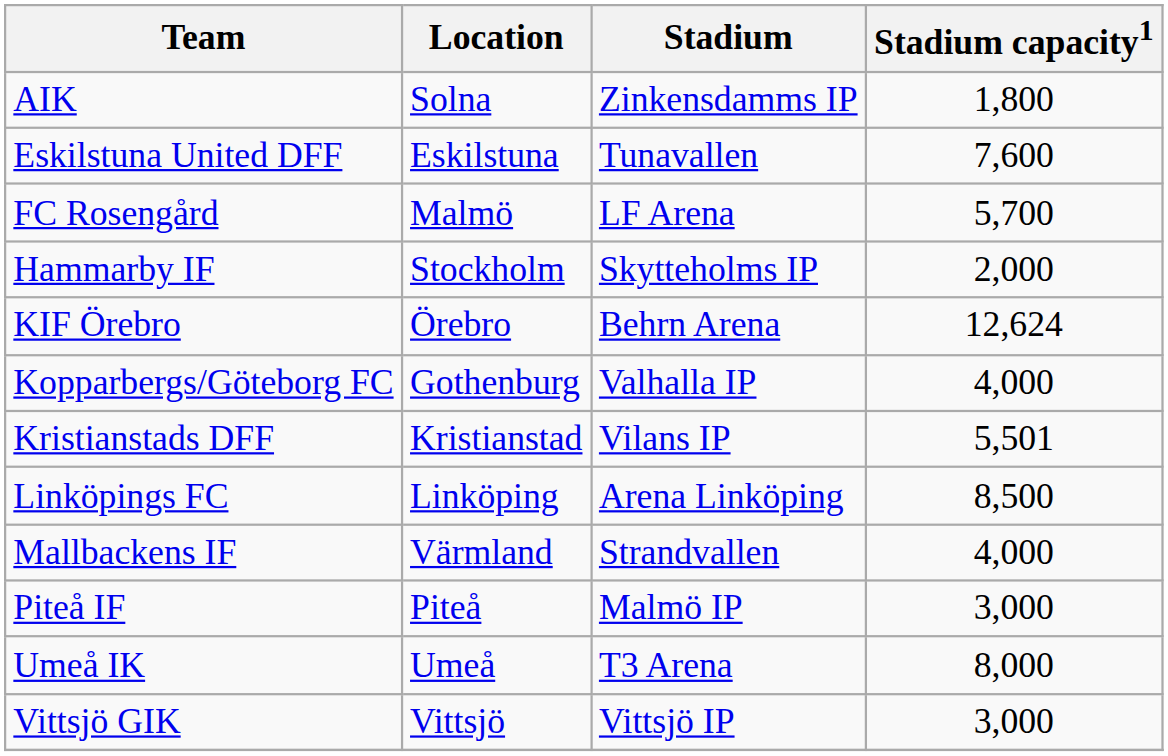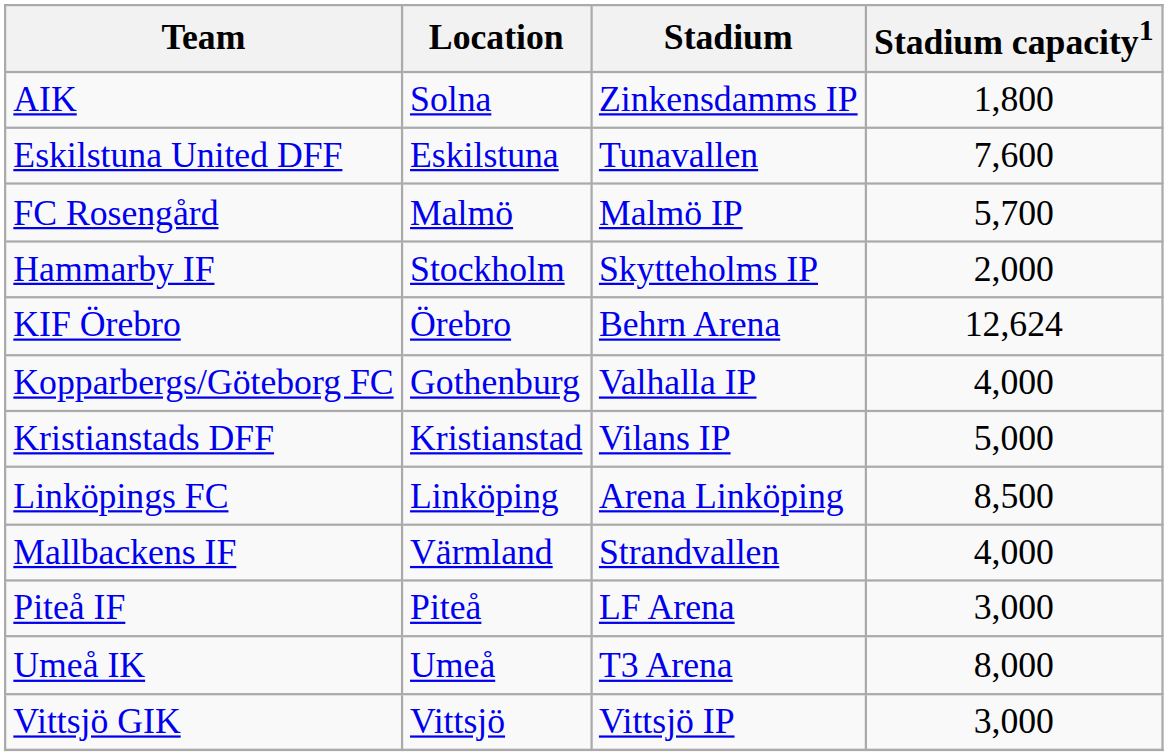 <table class="wikitable sortable" style="text-align: left;">
 <tr>
 <th>Team</th>
 <th>Location</th>
 <th>Stadium</th>
 <th>Stadium capacity<sup>1</sup></th>
 </tr>
 <tr>
 <td><a href='#'>AIK</a></td>
 <td><a href='#'>Solna</a></td>
 <td><a href='#'>Zinkensdamms IP</a></td>
 <td align="center">1,800</td>
 </tr>
 <tr>
 <td><a href='#'>Eskilstuna United DFF</a></td>
 <td><a href='#'>Eskilstuna</a></td>
 <td><a href='#'>Tunavallen</a></td>
 <td align="center">7,600</td>
 </tr>
 <tr>
 <td><a href='#'>FC Rosengård</a></td>
 <td><a href='#'>Malmö</a></td>
-<td><a href='#'>LF Arena</a></td>
+<td><a href='#'>Malmö IP</a></td>
 <td align="center">5,700</td>
 </tr>
 <tr>
 <td><a href='#'>Hammarby IF</a></td>
 <td><a href='#'>Stockholm</a></td>
 <td><a href='#'>Skytteholms IP</a></td>
 <td align="center">2,000</td>
 </tr>
 <tr>
 <td><a href='#'>KIF Örebro</a></td>
 <td><a href='#'>Örebro</a></td>
 <td><a href='#'>Behrn Arena</a></td>
 <td align="center">12,624</td>
 </tr>
 <tr>
 <td><a href='#'>Kopparbergs/Göteborg FC</a></td>
 <td><a href='#'>Gothenburg</a></td>
 <td><a href='#'>Valhalla IP</a></td>
 <td align="center">4,000</td>
 </tr>
 <tr>
 <td><a href='#'>Kristianstads DFF</a></td>
 <td><a href='#'>Kristianstad</a></td>
 <td><a href='#'>Vilans IP</a></td>
-<td align="center">5,501</td>
+<td align="center">5,000</td>
 </tr>
 <tr>
 <td><a href='#'>Linköpings FC</a></td>
 <td><a href='#'>Linköping</a></td>
 <td><a href='#'>Arena Linköping</a></td>
 <td align="center">8,500</td>
 </tr>
 <tr>
 <td><a href='#'>Mallbackens IF</a></td>
 <td><a href='#'>Värmland</a></td>
 <td><a href='#'>Strandvallen</a></td>
 <td align="center">4,000</td>
 </tr>
 <tr>
 <td><a href='#'>Piteå IF</a></td>
 <td><a href='#'>Piteå</a></td>
-<td><a href='#'>Malmö IP</a></td>
+<td><a href='#'>LF Arena</a></td>
 <td align="center">3,000</td>
 </tr>
 <tr>
 <td><a href='#'>Umeå IK</a></td>
 <td><a href='#'>Umeå</a></td>
 <td><a href='#'>T3 Arena</a></td>
 <td align="center">8,000</td>
 </tr>
 <tr>
 <td><a href='#'>Vittsjö GIK</a></td>
 <td><a href='#'>Vittsjö</a></td>
 <td><a href='#'>Vittsjö IP</a></td>
 <td align="center">3,000</td>
 </tr>
 <tr>
 </tr>
 </table>
